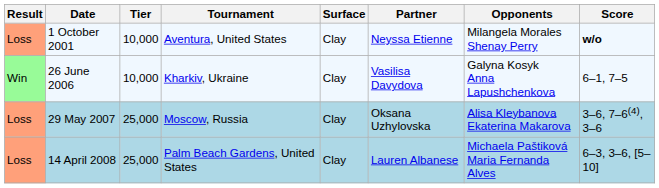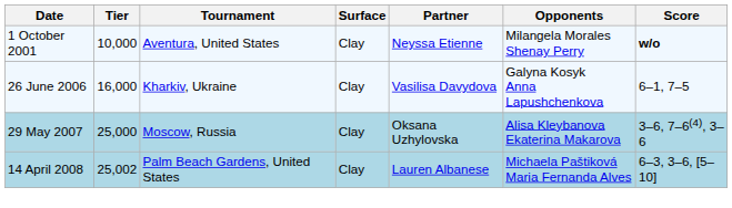 <table class="sortable wikitable" style="font-size:97%;">
 <tr>
-<th>Result</th>
 <th>Date</th>
 <th>Tier</th>
 <th>Tournament</th>
 <th>Surface</th>
 <th>Partner</th>
 <th>Opponents</th>
 <th class="unsortable">Score</th>
 </tr>
 <tr bgcolor="#f0f8ff">
-<td bgcolor="FFA07A">Loss</td>
 <td>1 October 2001</td>
 <td>10,000</td>
 <td><a href='#'>Aventura</a>, United States</td>
 <td>Clay</td>
 <td> <a href='#'>Neyssa Etienne</a></td>
 <td> Milangela Morales <br>  <a href='#'>Shenay Perry</a></td>
 <td><strong>w/o</strong></td>
 </tr>
 <tr bgcolor="#f0f8ff">
-<td bgcolor="98FB98">Win</td>
 <td>26 June 2006</td>
-<td>10,000</td>
+<td>16,000</td>
 <td><a href='#'>Kharkiv</a>, Ukraine</td>
 <td>Clay</td>
 <td> <a href='#'>Vasilisa Davydova</a></td>
 <td> Galyna Kosyk <br>  <a href='#'>Anna Lapushchenkova</a></td>
 <td>6–1, 7–5</td>
 </tr>
 <tr style="background:lightblue;">
-<td bgcolor="FFA07A">Loss</td>
 <td>29 May 2007</td>
 <td>25,000</td>
 <td><a href='#'>Moscow</a>, Russia</td>
 <td>Clay</td>
 <td> Oksana Uzhylovska</td>
 <td> <a href='#'>Alisa Kleybanova</a> <br>  <a href='#'>Ekaterina Makarova</a></td>
 <td>3–6, 7–6<sup>(4)</sup>, 3–6</td>
 </tr>
 <tr style="background:lightblue;">
-<td bgcolor=FFA07A>Loss</td>
 <td>14 April 2008</td>
-<td>25,000</td>
+<td>25,002</td>
 <td><a href='#'>Palm Beach Gardens</a>, United States</td>
 <td>Clay</td>
 <td> <a href='#'>Lauren Albanese</a></td>
 <td> <a href='#'>Michaela Paštiková</a> <br> <a href='#'>Maria Fernanda Alves</a></td>
 <td>6–3, 3–6, [5–10]</td>
 </tr>
 </table>
